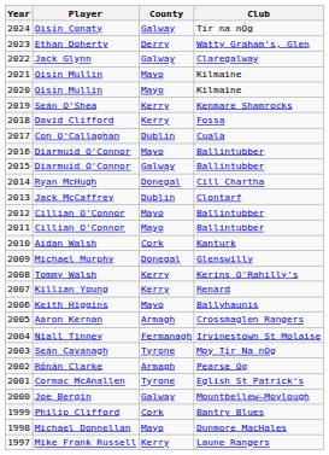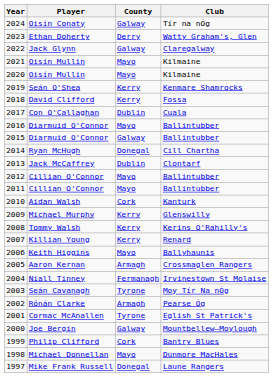 <table class="wikitable">
 <tr>
 <th>Year</th>
 <th>Player</th>
 <th>County</th>
 <th>Club</th>
 </tr>
 <tr>
 <td>2024</td>
 <td><a href='#'>Oisín Conaty</a></td>
 <td><a href='#'>Galway</a></td>
 <td>Tír na nÓg</td>
 </tr>
 <tr>
 <td>2023</td>
 <td><a href='#'>Ethan Doherty</a></td>
 <td><a href='#'>Derry</a></td>
 <td><a href='#'>Watty Graham's, Glen</a></td>
 </tr>
 <tr>
 <td>2022</td>
 <td><a href='#'>Jack Glynn</a></td>
 <td><a href='#'>Galway</a></td>
 <td><a href='#'>Claregalway</a></td>
 </tr>
 <tr>
 <td>2021</td>
 <td><a href='#'>Oisín Mullin</a></td>
 <td><a href='#'>Mayo</a></td>
 <td>Kilmaine</td>
 </tr>
 <tr>
 <td>2020</td>
 <td><a href='#'>Oisín Mullin</a></td>
 <td><a href='#'>Mayo</a></td>
 <td>Kilmaine</td>
 </tr>
 <tr>
 <td>2019</td>
 <td><a href='#'>Seán O'Shea</a></td>
 <td><a href='#'>Kerry</a></td>
 <td><a href='#'>Kenmare Shamrocks</a></td>
 </tr>
 <tr>
 <td>2018</td>
 <td><a href='#'>David Clifford</a></td>
 <td><a href='#'>Kerry</a></td>
 <td><a href='#'>Fossa</a></td>
 </tr>
 <tr>
 <td>2017</td>
 <td><a href='#'>Con O'Callaghan</a></td>
 <td><a href='#'>Dublin</a></td>
 <td><a href='#'>Cuala</a></td>
 </tr>
 <tr>
 <td>2016</td>
 <td><a href='#'>Diarmuid O'Connor</a></td>
 <td><a href='#'>Mayo</a></td>
 <td><a href='#'>Ballintubber</a></td>
 </tr>
 <tr>
 <td>2015</td>
 <td><a href='#'>Diarmuid O'Connor</a></td>
 <td><a href='#'>Galway</a></td>
 <td><a href='#'>Ballintubber</a></td>
 </tr>
 <tr>
 <td>2014</td>
 <td><a href='#'>Ryan McHugh</a></td>
 <td><a href='#'>Donegal</a></td>
 <td><a href='#'>Cill Chartha</a></td>
 </tr>
 <tr>
 <td>2013</td>
 <td><a href='#'>Jack McCaffrey</a></td>
 <td><a href='#'>Dublin</a></td>
 <td><a href='#'>Clontarf</a></td>
 </tr>
 <tr>
 <td>2012</td>
 <td><a href='#'>Cillian O'Connor</a></td>
 <td><a href='#'>Mayo</a></td>
 <td><a href='#'>Ballintubber</a></td>
 </tr>
 <tr>
 <td>2011</td>
 <td><a href='#'>Cillian O'Connor</a></td>
 <td><a href='#'>Mayo</a></td>
 <td><a href='#'>Ballintubber</a></td>
 </tr>
 <tr>
 <td>2010</td>
 <td><a href='#'>Aidan Walsh</a></td>
 <td><a href='#'>Cork</a></td>
 <td><a href='#'>Kanturk</a></td>
 </tr>
 <tr>
 <td>2009</td>
 <td><a href='#'>Michael Murphy</a></td>
-<td><a href='#'>Donegal</a></td>
+<td><a href='#'>Kerry</a></td>
 <td><a href='#'>Glenswilly</a></td>
 </tr>
 <tr>
 <td>2008</td>
 <td><a href='#'>Tommy Walsh</a></td>
 <td><a href='#'>Kerry</a></td>
 <td><a href='#'>Kerins O'Rahilly's</a></td>
 </tr>
 <tr>
 <td>2007</td>
 <td><a href='#'>Killian Young</a></td>
 <td><a href='#'>Kerry</a></td>
 <td><a href='#'>Renard</a></td>
 </tr>
 <tr>
 <td>2006</td>
 <td><a href='#'>Keith Higgins</a></td>
 <td><a href='#'>Mayo</a></td>
 <td><a href='#'>Ballyhaunis</a></td>
 </tr>
 <tr>
 <td>2005</td>
 <td><a href='#'>Aaron Kernan</a></td>
 <td><a href='#'>Armagh</a></td>
 <td><a href='#'>Crossmaglen Rangers</a></td>
 </tr>
 <tr>
 <td>2004</td>
 <td><a href='#'>Niall Tinney</a></td>
 <td><a href='#'>Fermanagh</a></td>
 <td><a href='#'>Irvinestown St Molaise</a></td>
 </tr>
 <tr>
 <td>2003</td>
 <td><a href='#'>Seán Cavanagh</a></td>
 <td><a href='#'>Tyrone</a></td>
 <td><a href='#'>Moy Tír Na nÓg</a></td>
 </tr>
 <tr>
 <td>2002</td>
 <td><a href='#'>Rónán Clarke</a></td>
 <td><a href='#'>Armagh</a></td>
 <td><a href='#'>Pearse Óg</a></td>
 </tr>
 <tr>
 <td>2001</td>
 <td><a href='#'>Cormac McAnallen</a></td>
 <td><a href='#'>Tyrone</a></td>
 <td><a href='#'>Eglish St Patrick's</a></td>
 </tr>
 <tr>
 <td>2000</td>
 <td><a href='#'>Joe Bergin</a></td>
 <td><a href='#'>Galway</a></td>
 <td><a href='#'>Mountbellew–Moylough</a></td>
 </tr>
 <tr>
 <td>1999</td>
 <td><a href='#'>Philip Clifford</a></td>
 <td><a href='#'>Cork</a></td>
 <td><a href='#'>Bantry Blues</a></td>
 </tr>
 <tr>
 <td>1998</td>
 <td><a href='#'>Michael Donnellan</a></td>
 <td><a href='#'>Mayo</a></td>
 <td><a href='#'>Dunmore MacHales</a></td>
 </tr>
 <tr>
 <td>1997</td>
 <td><a href='#'>Mike Frank Russell</a></td>
-<td><a href='#'>Kerry</a></td>
+<td><a href='#'>Donegal</a></td>
 <td><a href='#'>Laune Rangers</a></td>
 </tr>
 </table>
